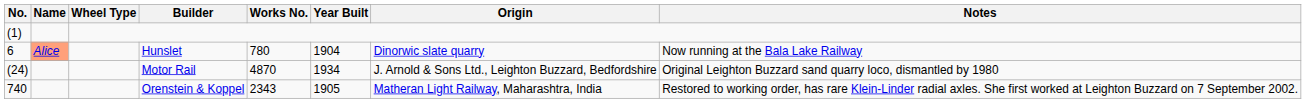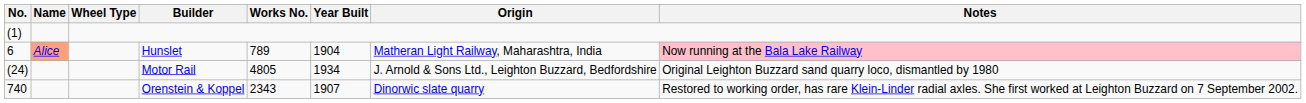 <table class="wikitable sortable">
 <tr>
 <th>No.</th>
 <th>Name</th>
 <th>Wheel Type</th>
 <th>Builder</th>
 <th>Works No.</th>
 <th>Year Built</th>
 <th>Origin</th>
 <th>Notes</th>
 </tr>
 <tr valign="top">
 <td>(1)</td>
 <td></td>
 </tr>
 <tr valign="top">
 <td>6</td>
 <td style="background: lightsalmon;"><a href='#'><em>Alice</em></a></td>
 <td></td>
 <td><a href='#'>Hunslet</a></td>
-<td>780</td>
+<td>789</td>
 <td>1904</td>
-<td><a href='#'>Dinorwic slate quarry</a></td>
-<td>Now running at the <a href='#'>Bala Lake Railway</a></td>
+<td><a href='#'>Matheran Light Railway</a>, Maharashtra, India</td>
+<td style="background: pink;">Now running at the <a href='#'>Bala Lake Railway</a></td>
 </tr>
 <tr valign="top">
 <td>(24)</td>
 <td></td>
 <td></td>
 <td><a href='#'>Motor Rail</a></td>
-<td>4870</td>
+<td>4805</td>
 <td>1934</td>
 <td>J. Arnold & Sons Ltd., Leighton Buzzard, Bedfordshire</td>
 <td>Original Leighton Buzzard sand quarry loco, dismantled by 1980</td>
 </tr>
 <tr valign="top">
 <td>740</td>
 <td></td>
 <td></td>
 <td><a href='#'>Orenstein & Koppel</a></td>
 <td>2343</td>
-<td>1905</td>
-<td><a href='#'>Matheran Light Railway</a>, Maharashtra, India</td>
+<td>1907</td>
+<td><a href='#'>Dinorwic slate quarry</a></td>
 <td>Restored to working order, has rare <a href='#'>Klein-Linder</a> radial axles. She first worked at Leighton Buzzard on 7 September 2002.</td>
 </tr>
 </table>
